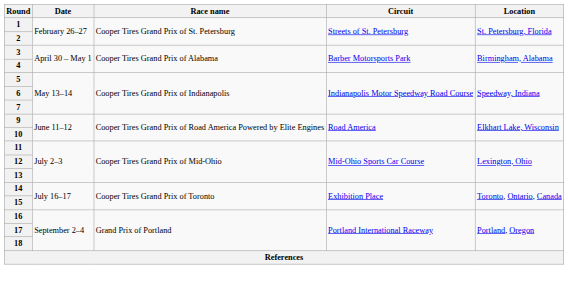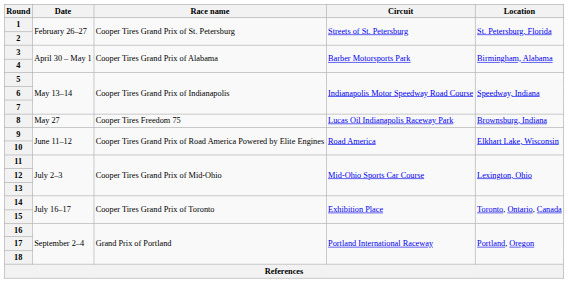 <table class="wikitable" style="font-size: 85%">
 <tr>
 <th>Round</th>
 <th>Date</th>
 <th>Race name</th>
 <th>Circuit</th>
 <th>Location</th>
 </tr>
 <tr>
 <th>1</th>
 <td rowspan="2">February 26–27</td>
 <td rowspan="2">Cooper Tires Grand Prix of St. Petersburg</td>
 <td rowspan="2"> <a href='#'>Streets of St. Petersburg</a></td>
 <td rowspan="2"><a href='#'>St. Petersburg, Florida</a></td>
 </tr>
 <tr>
 <th>2</th>
 </tr>
 <tr>
 <th>3</th>
 <td rowspan="2">April 30 – May 1</td>
 <td rowspan="2">Cooper Tires Grand Prix of Alabama</td>
 <td rowspan="2"> <a href='#'>Barber Motorsports Park</a></td>
 <td rowspan="2"><a href='#'>Birmingham, Alabama</a></td>
 </tr>
 <tr>
 <th>4</th>
 </tr>
 <tr>
 <th>5</th>
 <td rowspan="3">May 13–14</td>
 <td rowspan="3">Cooper Tires Grand Prix of Indianapolis</td>
 <td rowspan="3"> <a href='#'>Indianapolis Motor Speedway Road Course</a></td>
 <td rowspan="3"><a href='#'>Speedway, Indiana</a></td>
 </tr>
 <tr>
 <th>6</th>
 </tr>
 <tr>
 <th>7</th>
+</tr>
+<tr>
+<th>8</th>
+<td>May 27</td>
+<td>Cooper Tires Freedom 75</td>
+<td> <a href='#'>Lucas Oil Indianapolis Raceway Park</a></td>
+<td><a href='#'>Brownsburg, Indiana</a></td>
 </tr>
 <tr>
 <th>9</th>
 <td rowspan="2">June 11–12</td>
 <td rowspan="2">Cooper Tires Grand Prix of Road America Powered by Elite Engines</td>
 <td rowspan="2"> <a href='#'>Road America</a></td>
 <td rowspan="2"><a href='#'>Elkhart Lake, Wisconsin</a></td>
 </tr>
 <tr>
 <th>10</th>
 </tr>
 <tr>
 <th>11</th>
 <td rowspan="3">July 2–3</td>
 <td rowspan="3">Cooper Tires Grand Prix of Mid-Ohio</td>
 <td rowspan="3"> <a href='#'>Mid-Ohio Sports Car Course</a></td>
 <td rowspan="3"><a href='#'>Lexington, Ohio</a></td>
 </tr>
 <tr>
 <th>12</th>
 </tr>
 <tr>
 <th>13</th>
 </tr>
 <tr>
 <th>14</th>
 <td rowspan="2">July 16–17</td>
 <td rowspan="2">Cooper Tires Grand Prix of Toronto</td>
 <td rowspan="2"> <a href='#'>Exhibition Place</a></td>
 <td rowspan="2"><a href='#'>Toronto</a>, <a href='#'>Ontario</a>, <a href='#'>Canada</a></td>
 </tr>
 <tr>
 <th>15</th>
 </tr>
 <tr>
 <th>16</th>
 <td rowspan="3">September 2–4</td>
 <td rowspan="3">Grand Prix of Portland</td>
 <td rowspan="3"> <a href='#'>Portland International Raceway</a></td>
 <td rowspan="3"><a href='#'>Portland</a>, <a href='#'>Oregon</a></td>
 </tr>
 <tr>
 <th>17</th>
 </tr>
 <tr>
 <th>18</th>
 </tr>
 <tr>
 <th colspan="5">References</th>
 </tr>
 </table>
